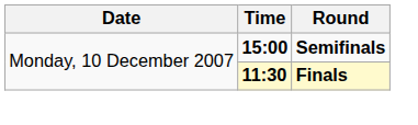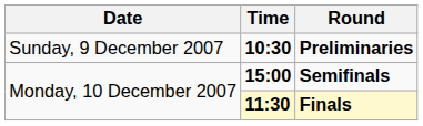 <table class="wikitable">
 <tr>
 <th>Date</th>
 <th>Time</th>
 <th>Round</th>
+</tr>
+<tr>
+<td>Sunday, 9 December 2007</td>
+<td><strong>10:30</strong></td>
+<td><strong>Preliminaries</strong></td>
 </tr>
 <tr>
 <td rowspan="2">Monday, 10 December 2007</td>
 <td><strong>15:00</strong></td>
 <td><strong>Semifinals</strong></td>
 </tr>
 <tr style="background:lemonchiffon;">
 <td><strong>11:30</strong></td>
 <td><strong>Finals</strong></td>
 </tr>
 </table>
